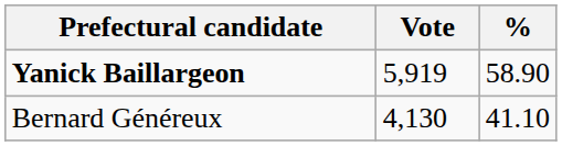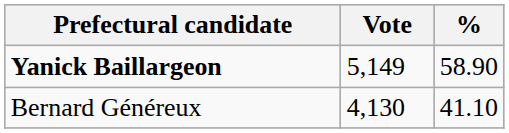 <table class="wikitable">
 <tr>
 <th bgcolor="#DDDDFF" width="200px">Prefectural candidate</th>
 <th bgcolor="#DDDDFF" width="50px">Vote</th>
 <th bgcolor="#DDDDFF" width="30px">%</th>
 </tr>
 <tr>
 <td><strong>Yanick Baillargeon</strong></td>
-<td>5,919</td>
+<td>5,149</td>
 <td>58.90</td>
 </tr>
 <tr>
 <td>Bernard Généreux</td>
 <td>4,130</td>
 <td>41.10</td>
 </tr>
 </table>
